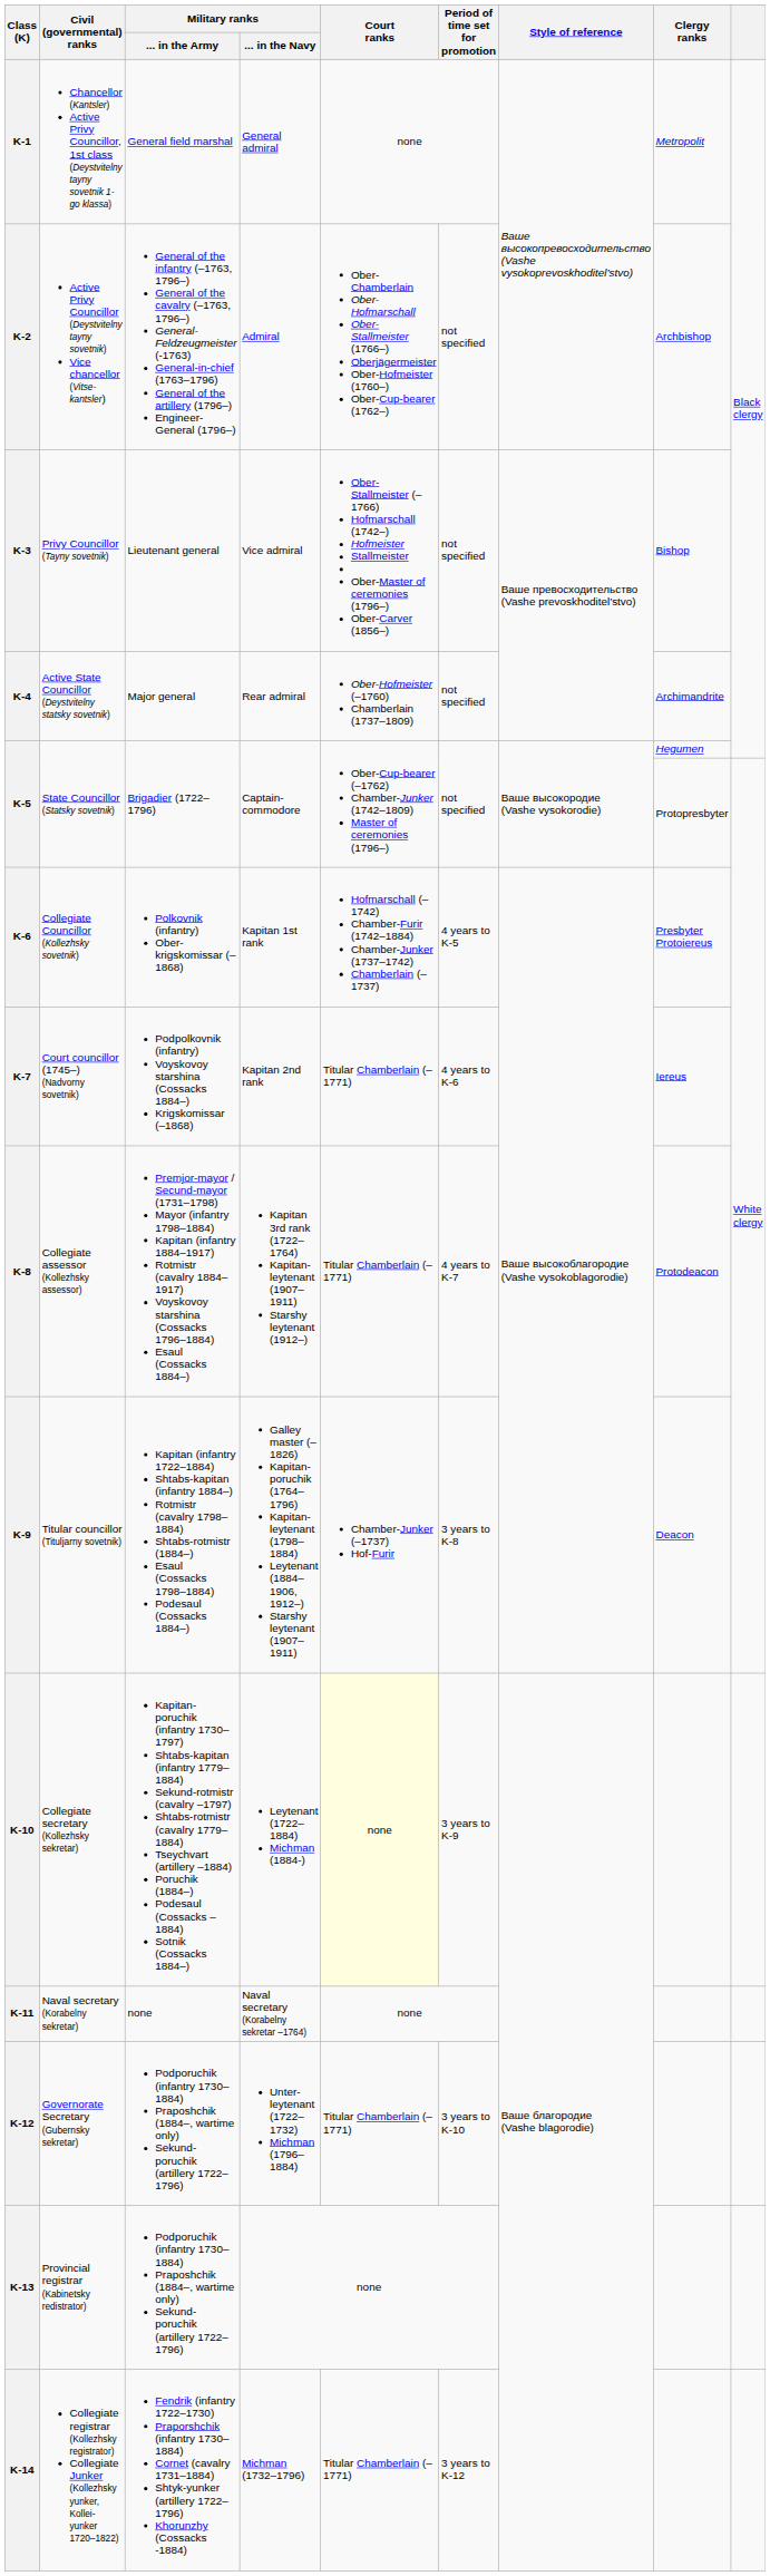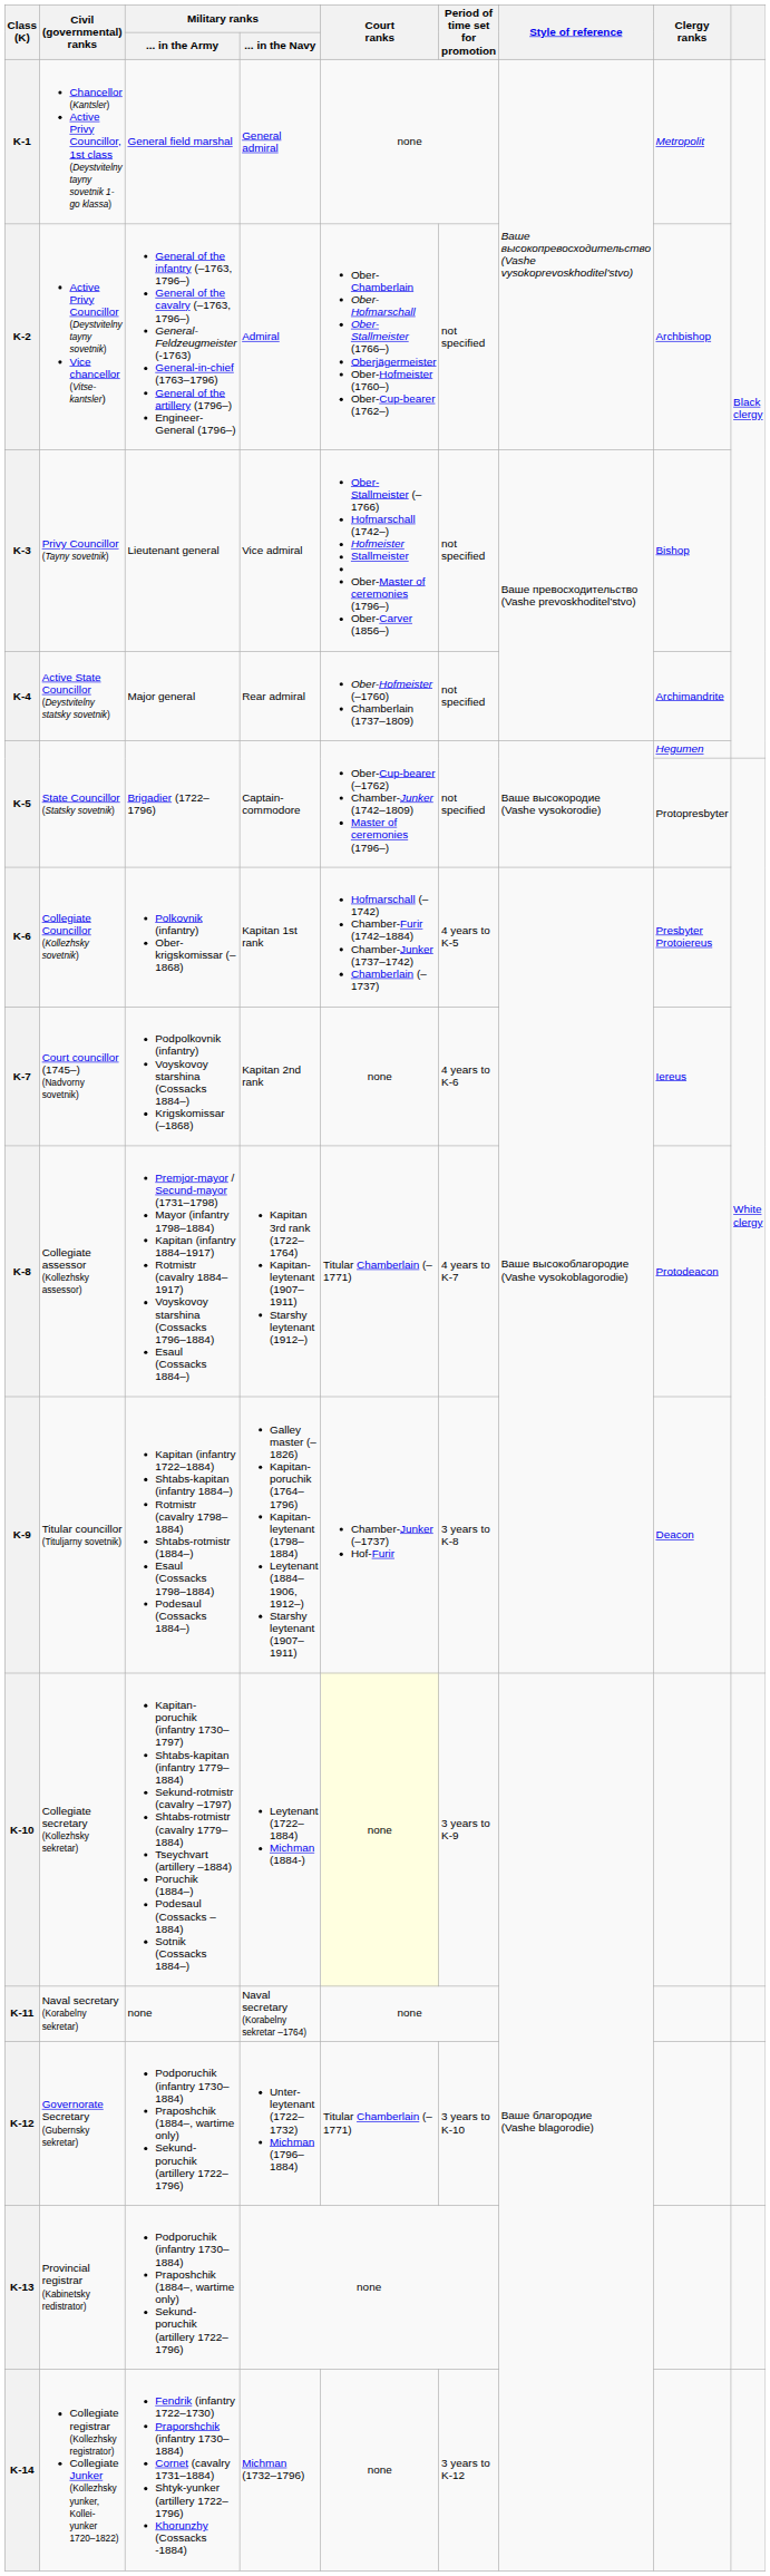 <table class="wikitable" style="width: 100%;">
 <tr>
 <th rowspan="2" style="text-align: center; width:4%;">Class<br>(K)</th>
 <th rowspan="2" style="text-align:center; width:18%;">Civil (governmental)<br>ranks</th>
 <th colspan="2" style="text-align:center; width:%;">Military ranks</th>
 <th rowspan="2" style="text-align:center; width:24%;">Court<br>ranks</th>
 <th rowspan="2" style="text-align:center; width:11%;">Period of time set for promotion</th>
 <th rowspan="2"><a href='#'>Style of reference</a></th>
 <th rowspan="2">Clergy<br>ranks</th>
 <th rowspan="2"></th>
 </tr>
 <tr>
 <th width="28%">... in the Army</th>
 <th width="15%">... in the Navy</th>
 </tr>
 <tr>
 <th>K-1</th>
 <td><br><ul><li><a href='#'>Chancellor</a> <small>(<em>Kantsler</em>)</small></li><li><a href='#'>Active Privy Councillor, 1st class</a> <small>(<em>Deystvitelny tayny sovetnik 1-go klassa</em>)</small></li></ul></td>
 <td><a href='#'>General field marshal</a></td>
 <td><a href='#'>General admiral</a></td>
 <td colspan="2" style="text-align: center;">none</td>
 <td rowspan="2"><em>Ваше высокопревосходительство (Vashe vysokoprevoskhoditel’stvo)</em></td>
 <td><a href='#'><em>Metropolit</em></a></td>
 <td rowspan="5"><a href='#'>Black clergy</a></td>
 </tr>
 <tr>
 <th>K-2</th>
 <td><br><ul><li><a href='#'>Active Privy Councillor</a> <small>(<em>Deystvitelny tayny sovetnik</em>)</small></li><li><a href='#'>Vice chancellor</a> <small>(<em>Vitse-kantsler</em></small>)</li></ul></td>
 <td><br><ul><li><a href='#'>General of the infantry</a> (–1763, 1796–)</li><li><a href='#'>General of the cavalry</a> (–1763, 1796–)</li><li><em>General-Feldzeugmeister</em> (-1763)</li><li><a href='#'>General-in-chief</a> (1763–1796)</li><li><a href='#'>General of the artillery</a> (1796–)</li><li>Engineer-General (1796–)</li></ul></td>
 <td><a href='#'>Admiral</a></td>
 <td><br><ul><li>Ober-<a href='#'>Chamberlain</a></li><li><em>Ober-<a href='#'>Hofmarschall</a></em></li><li><em><a href='#'>Ober-Stallmeister</a></em> (1766–)</li><li><a href='#'>Oberjägermeister</a></li><li>Ober-<a href='#'>Hofmeister</a> (1760–)</li><li>Ober-<a href='#'>Cup-bearer</a> (1762–)</li></ul></td>
 <td>not specified</td>
 <td><a href='#'>Archbishop</a></td>
 </tr>
 <tr>
 <th>K-3</th>
 <td><a href='#'>Privy Councillor</a><br><small>(<em>Tayny sovetnik</em>)</small></td>
 <td>Lieutenant general</td>
 <td>Vice admiral</td>
 <td><br><ul><li><a href='#'>Ober-Stallmeister</a> (–1766)</li><li><a href='#'>Hofmarschall</a> (1742–)</li><li><a href='#'><em>Hofmeister</em></a></li><li><a href='#'>Stallmeister</a></li><li></li><li>Ober-<a href='#'>Master of ceremonies</a> (1796–)</li><li>Ober-<a href='#'>Carver</a> (1856–)</li></ul></td>
 <td>not specified</td>
 <td rowspan="2">Ваше превосходительство (Vashe prevoskhoditel’stvo)</td>
 <td><a href='#'>Bishop</a></td>
 </tr>
 <tr>
 <th>K-4</th>
 <td><a href='#'>Active State Councillor</a><br><small>(<em>Deystvitelny statsky sovetnik</em>)</small></td>
 <td>Major general</td>
 <td>Rear admiral</td>
 <td><br><ul><li><em>Ober-<a href='#'>Hofmeister</a></em> (–1760)</li><li>Chamberlain (1737–1809)</li></ul></td>
 <td>not specified</td>
 <td><a href='#'>Archimandrite</a></td>
 </tr>
 <tr>
 <th rowspan="2">K-5</th>
 <td rowspan="2"><a href='#'>State Councillor</a><br><small>(<em>Statsky sovetnik</em>)</small></td>
 <td rowspan="2"><a href='#'>Brigadier</a> (1722–1796)</td>
 <td rowspan="2">Captain-commodore</td>
 <td rowspan="2"><br><ul><li>Ober-<a href='#'>Cup-bearer</a> (–1762)</li><li>Chamber-<a href='#'><em>Junker</em></a> (1742–1809)</li><li><a href='#'>Master of ceremonies</a> (1796–)</li></ul></td>
 <td rowspan="2">not specified</td>
 <td rowspan="2">Ваше высокородие<br>(Vashe vysokorodie)</td>
 <td><em><a href='#'>Hegumen</a></em></td>
 </tr>
 <tr>
 <td>Protopresbyter</td>
 <td rowspan="5"><a href='#'>White clergy</a></td>
 </tr>
 <tr>
 <th>K-6</th>
 <td><a href='#'>Collegiate Councillor</a><br><small>(<em>Kollezhsky sovetnik</em>)</small></td>
 <td><br><ul><li><a href='#'>Polkovnik</a> (infantry)</li><li>Ober-krigskomissar (–1868)</li></ul></td>
 <td>Kapitan 1st rank</td>
 <td><br><ul><li><a href='#'>Hofmarschall</a> (–1742)</li><li>Chamber-<a href='#'>Furir</a> (1742–1884)</li><li>Chamber-<a href='#'>Junker</a> (1737–1742)</li><li><a href='#'>Chamberlain</a> (–1737)</li></ul></td>
 <td>4 years to K-5</td>
 <td rowspan="4">Ваше высокоблагородие (Vashe vysokoblagorodie)</td>
 <td><a href='#'>Presbyter</a><br><a href='#'>Protoiereus</a></td>
 </tr>
 <tr>
 <th>K-7</th>
 <td><a href='#'>Court councillor</a> (1745–)<br><small>(Nadvorny sovetnik)</small></td>
 <td><br><ul><li>Podpolkovnik (infantry)</li><li>Voyskovoy starshina (Cossacks 1884–)</li><li>Krigskomissar (–1868)</li></ul></td>
 <td>Kapitan 2nd rank</td>
-<td>Titular <a href='#'>Chamberlain</a> (–1771)</td>
+<td style="text-align:center;">none</td>
 <td>4 years to K-6</td>
 <td><a href='#'>Iereus</a></td>
 </tr>
 <tr>
 <th>K-8</th>
 <td>Collegiate assessor<br><small>(Kollezhsky assessor)</small></td>
 <td><br><ul><li><a href='#'>Premjor-mayor</a> / <a href='#'>Secund-mayor</a> (1731–1798)</li><li>Mayor (infantry 1798–1884)</li><li>Kapitan (infantry 1884–1917)</li><li>Rotmistr (cavalry 1884–1917)</li><li>Voyskovoy starshina (Cossacks 1796–1884)</li><li>Esaul (Cossacks 1884–)</li></ul></td>
 <td><br><ul><li>Kapitan 3rd rank (1722–1764)</li><li>Kapitan-leytenant (1907–1911)</li><li>Starshy leytenant (1912–)</li></ul></td>
 <td>Titular <a href='#'>Chamberlain</a> (–1771)</td>
 <td>4 years to K-7</td>
 <td><a href='#'>Protodeacon</a></td>
 </tr>
 <tr>
 <th>K-9</th>
 <td>Titular councillor<br><small>(Tituljarny sovetnik)</small></td>
 <td><br><ul><li>Kapitan (infantry 1722–1884)</li><li>Shtabs-kapitan (infantry 1884–)</li><li>Rotmistr (cavalry 1798–1884)</li><li>Shtabs-rotmistr (1884–)</li><li>Esaul (Cossacks 1798–1884)</li><li>Podesaul (Cossacks 1884–)</li></ul></td>
 <td><br><ul><li>Galley master (–1826)</li><li>Kapitan-poruchik (1764–1796)</li><li>Kapitan-leytenant (1798–1884)</li><li>Leytenant (1884–1906, 1912–)</li><li>Starshy leytenant (1907–1911)</li></ul></td>
 <td><br><ul><li>Chamber-<a href='#'>Junker</a> (–1737)</li><li>Hof-<a href='#'>Furir</a></li></ul></td>
 <td>3 years to K-8</td>
 <td><a href='#'>Deacon</a></td>
 </tr>
 <tr>
 <th>K-10</th>
 <td>Collegiate secretary <br><small>(Kollezhsky sekretar)</small></td>
 <td><br><ul><li>Kapitan-poruchik (infantry 1730–1797)</li><li>Shtabs-kapitan (infantry 1779–1884)</li><li>Sekund-rotmistr (cavalry –1797)</li><li>Shtabs-rotmistr (cavalry 1779–1884)</li><li>Tseychvart (artillery –1884)</li><li>Poruchik (1884–)</li><li>Podesaul (Cossacks –1884)</li><li>Sotnik (Cossacks 1884–)</li></ul></td>
 <td><br><ul><li>Leytenant (1722–1884)</li><li><a href='#'>Michman</a> (1884-)</li></ul></td>
 <td style="background: lightyellow; text-align:center;">none</td>
 <td>3 years to K-9</td>
 <td rowspan="5">Ваше благородие<br>(Vashe blagorodie)</td>
 <td></td>
 <td></td>
 </tr>
 <tr>
 <th>K-11</th>
 <td>Naval secretary<br><small>(Korabelny sekretar)</small></td>
 <td>none</td>
 <td>Naval secretary<br><small>(Korabelny sekretar –1764)</small></td>
 <td colspan="2" style="text-align: center;">none</td>
 <td></td>
 <td></td>
 </tr>
 <tr>
 <th>K-12</th>
 <td><a href='#'>Governorate</a> Secretary<br><small>(Gubernsky sekretar)</small></td>
 <td><br><ul><li>Podporuchik (infantry 1730–1884)</li><li>Praposhchik (1884–, wartime only)</li><li>Sekund-poruchik (artillery 1722–1796)</li></ul></td>
 <td><br><ul><li>Unter-leytenant (1722–1732)</li><li><a href='#'>Michman</a> (1796–1884)</li></ul></td>
 <td>Titular <a href='#'>Chamberlain</a> (–1771)</td>
 <td>3 years to K-10</td>
 <td></td>
 <td></td>
 </tr>
 <tr>
 <th>K-13</th>
 <td>Provincial registrar<br><small>(Kabinetsky redistrator)</small></td>
 <td><br><ul><li>Podporuchik (infantry 1730–1884)</li><li>Praposhchik (1884–, wartime only)</li><li>Sekund-poruchik (artillery 1722–1796)</li></ul></td>
 <td colspan="3" style="text-align: center;">none</td>
 <td></td>
 <td></td>
 </tr>
 <tr>
 <th>K-14</th>
 <td><br><ul><li>Collegiate registrar <small>(Kollezhsky registrator)</small></li><li>Collegiate <a href='#'>Junker</a> <small>(Kollezhsky yunker, Kollei-yunker 1720–1822)</small></li></ul></td>
 <td><br><ul><li><a href='#'>Fendrik</a> (infantry 1722–1730)</li><li><a href='#'>Praporshchik</a> (infantry 1730–1884)</li><li><a href='#'>Cornet</a> (cavalry 1731–1884)</li><li>Shtyk-yunker (artillery 1722–1796)</li><li><a href='#'>Khorunzhy</a> (Cossacks -1884)</li></ul></td>
 <td><a href='#'>Michman</a> (1732–1796)</td>
-<td>Titular <a href='#'>Chamberlain</a> (–1771)</td>
+<td style="text-align:center;">none</td>
 <td>3 years to K-12</td>
 <td></td>
 <td></td>
 </tr>
 </table>
